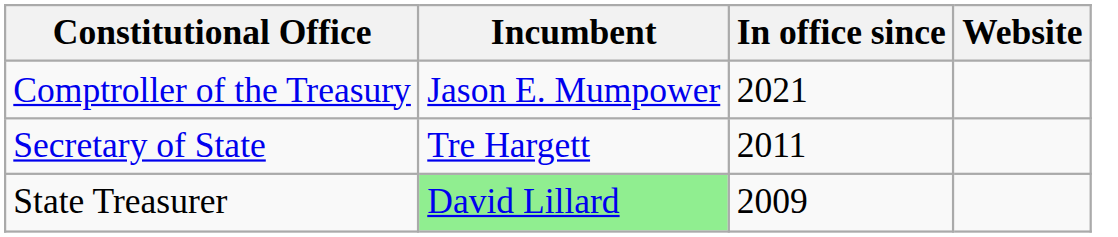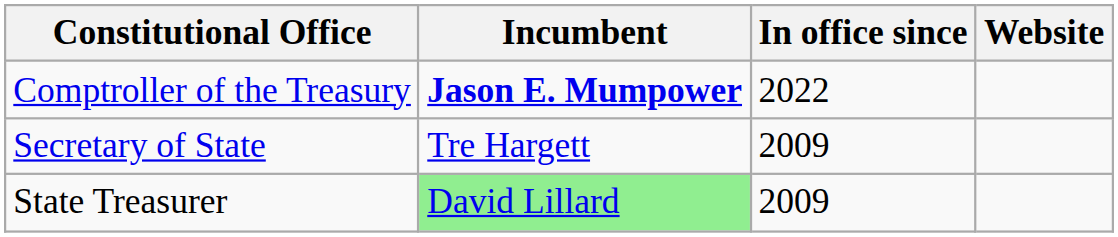 <table class="wikitable">
 <tr>
 <th>Constitutional Office</th>
 <th>Incumbent</th>
 <th>In office since</th>
 <th>Website</th>
 </tr>
 <tr>
 <td><a href='#'>Comptroller of the Treasury</a></td>
-<td><a href='#'>Jason E. Mumpower</a></td>
-<td>2021</td>
+<td><strong><a href='#'>Jason E. Mumpower</a></strong></td>
+<td>2022</td>
 <td></td>
 </tr>
 <tr>
 <td><a href='#'>Secretary of State</a></td>
 <td><a href='#'>Tre Hargett</a></td>
-<td>2011</td>
+<td>2009</td>
 <td></td>
 </tr>
 <tr>
 <td>State Treasurer</td>
 <td style="background: lightgreen;"><a href='#'>David Lillard</a></td>
 <td>2009</td>
 <td></td>
 </tr>
 </table>
